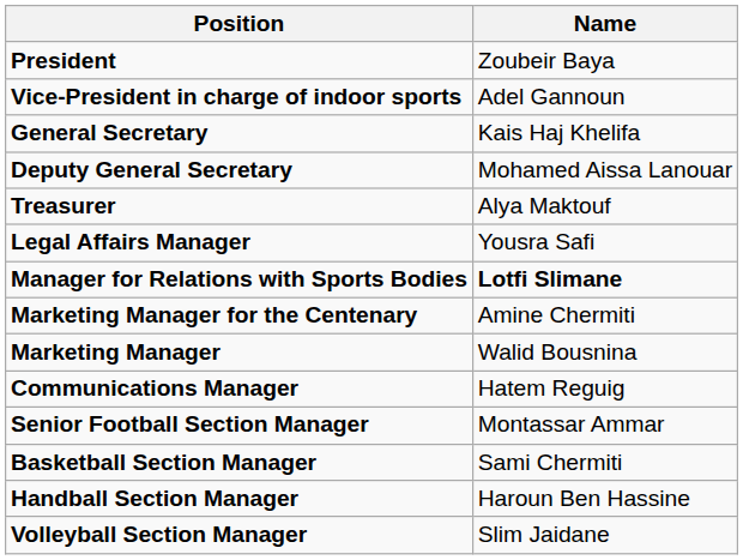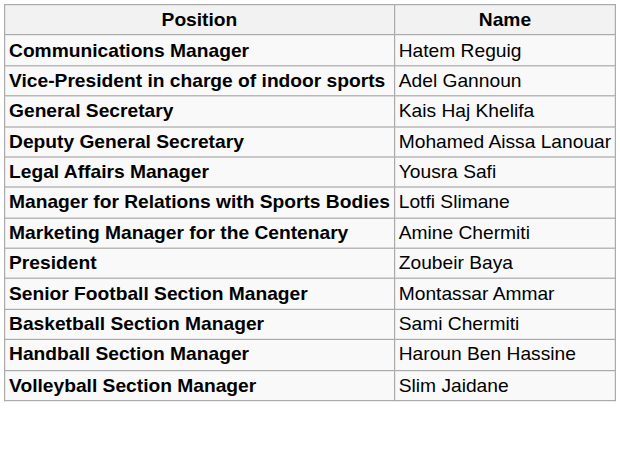 <table class="wikitable" style="text-align:center;">
 <tr>
 <th>Position</th>
 <th>Name</th>
 </tr>
 <tr>
-<td align="left"><strong>President</strong></td>
-<td align="left"> Zoubeir Baya</td>
+<td align="left"><strong>Communications Manager</strong></td>
+<td align="left"> Hatem Reguig</td>
 </tr>
 <tr>
 <td align="left"><strong>Vice-President in charge of indoor sports</strong></td>
 <td align="left"> Adel Gannoun</td>
 </tr>
 <tr>
 <td align="left"><strong>General Secretary</strong></td>
 <td align="left"> Kais Haj Khelifa</td>
 </tr>
 <tr>
 <td align="left"><strong>Deputy General Secretary</strong></td>
 <td align="left"> Mohamed Aissa Lanouar</td>
 </tr>
 <tr>
-<td align="left"><strong>Treasurer</strong></td>
-<td align="left"> Alya Maktouf</td>
-</tr>
-<tr>
 <td align="left"><strong>Legal Affairs Manager</strong></td>
 <td align="left"> Yousra Safi</td>
 </tr>
 <tr>
 <td align="left"><strong>Manager for Relations with Sports Bodies</strong></td>
-<td align="left"><strong> Lotfi Slimane</strong></td>
+<td align="left"> Lotfi Slimane</td>
 </tr>
 <tr>
 <td align="left"><strong>Marketing Manager for the Centenary</strong></td>
 <td align="left"> Amine Chermiti</td>
 </tr>
 <tr>
-<td align="left"><strong>Marketing Manager</strong></td>
-<td align="left"> Walid Bousnina</td>
-</tr>
-<tr>
-<td align="left"><strong>Communications Manager</strong></td>
-<td align="left"> Hatem Reguig</td>
+<td align="left"><strong>President</strong></td>
+<td align="left"> Zoubeir Baya</td>
 </tr>
 <tr>
 <td align="left"><strong>Senior Football Section Manager</strong></td>
 <td align="left"> Montassar Ammar</td>
 </tr>
 <tr>
 <td align="left"><strong>Basketball Section Manager</strong></td>
 <td align="left"> Sami Chermiti</td>
 </tr>
 <tr>
 <td align="left"><strong>Handball Section Manager</strong></td>
 <td align="left"> Haroun Ben Hassine</td>
 </tr>
 <tr>
 <td align="left"><strong>Volleyball Section Manager</strong></td>
 <td align="left"> Slim Jaidane</td>
 </tr>
 </table>
